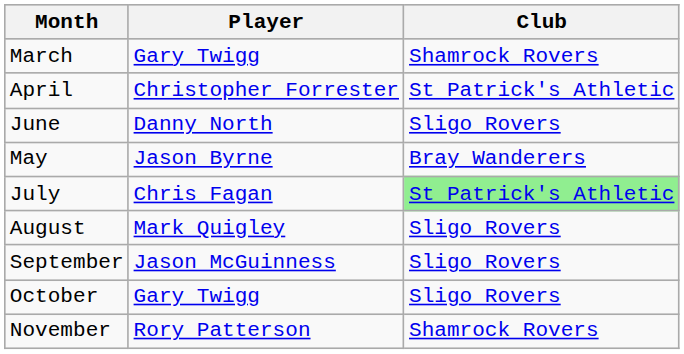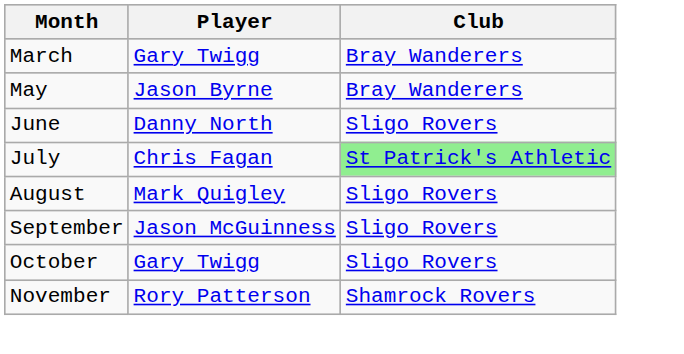 <table class="wikitable">
 <tr>
 <th>Month</th>
 <th>Player</th>
 <th>Club</th>
 </tr>
 <tr>
 <td>March</td>
 <td> <a href='#'>Gary Twigg</a></td>
-<td><a href='#'>Shamrock Rovers</a></td>
+<td><a href='#'>Bray Wanderers</a></td>
 </tr>
 <tr>
-<td>April</td>
-<td> <a href='#'>Christopher Forrester</a></td>
-<td><a href='#'>St Patrick's Athletic</a></td>
+<td>May</td>
+<td> <a href='#'>Jason Byrne</a></td>
+<td><a href='#'>Bray Wanderers</a></td>
 </tr>
 <tr>
 <td>June</td>
 <td> <a href='#'>Danny North</a></td>
 <td><a href='#'>Sligo Rovers</a></td>
-</tr>
-<tr>
-<td>May</td>
-<td> <a href='#'>Jason Byrne</a></td>
-<td><a href='#'>Bray Wanderers</a></td>
 </tr>
 <tr>
 <td>July</td>
 <td> <a href='#'>Chris Fagan</a></td>
 <td style="background: lightgreen;"><a href='#'>St Patrick's Athletic</a></td>
 </tr>
 <tr>
 <td>August</td>
 <td> <a href='#'>Mark Quigley</a></td>
 <td><a href='#'>Sligo Rovers</a></td>
 </tr>
 <tr>
 <td>September</td>
 <td> <a href='#'>Jason McGuinness</a></td>
 <td><a href='#'>Sligo Rovers</a></td>
 </tr>
 <tr>
 <td>October</td>
 <td> <a href='#'>Gary Twigg</a></td>
 <td><a href='#'>Sligo Rovers</a></td>
 </tr>
 <tr>
 <td>November</td>
 <td> <a href='#'>Rory Patterson</a></td>
 <td><a href='#'>Shamrock Rovers</a></td>
 </tr>
 </table>
